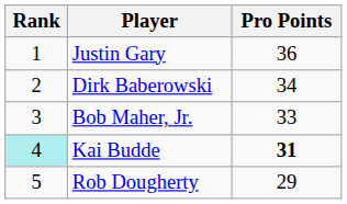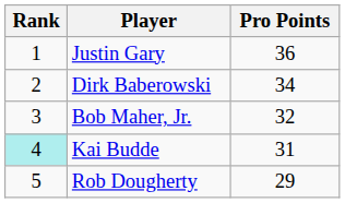 <table class="wikitable" width=30%>
 <tr>
 <th>Rank</th>
 <th>Player</th>
 <th>Pro Points</th>
 </tr>
 <tr>
 <td align=center>1</td>
 <td> <a href='#'>Justin Gary</a></td>
 <td align=center>36</td>
 </tr>
 <tr>
 <td align=center>2</td>
 <td> <a href='#'>Dirk Baberowski</a></td>
 <td align=center>34</td>
 </tr>
 <tr>
 <td align=center>3</td>
 <td> <a href='#'>Bob Maher, Jr.</a></td>
-<td align=center>33</td>
+<td align=center>32</td>
 </tr>
 <tr>
 <td align=center style="background: paleturquoise;">4</td>
 <td> <a href='#'>Kai Budde</a></td>
-<td align=center><strong>31</strong></td>
+<td align=center>31</td>
 </tr>
 <tr>
 <td align=center>5</td>
 <td> <a href='#'>Rob Dougherty</a></td>
 <td align=center>29</td>
 </tr>
 </table>
